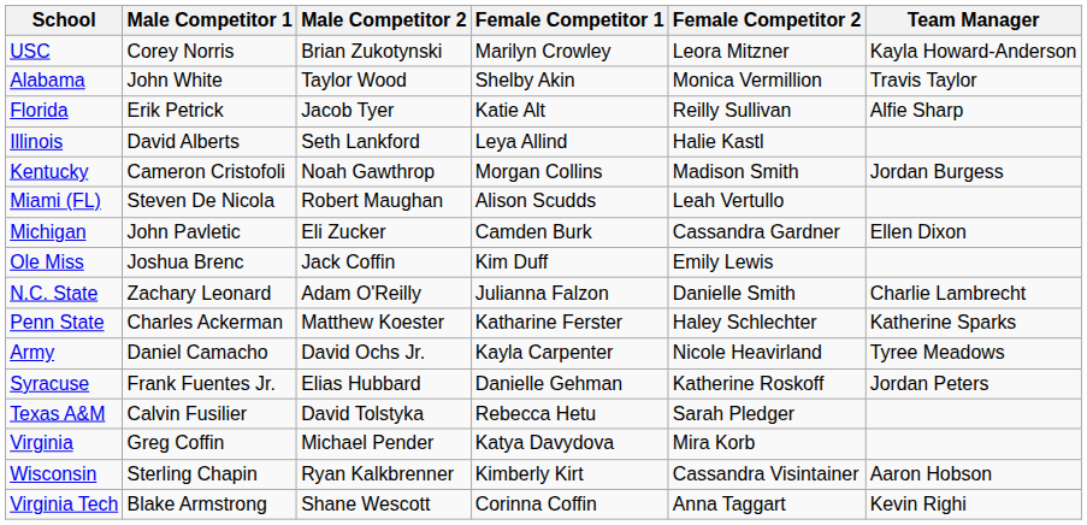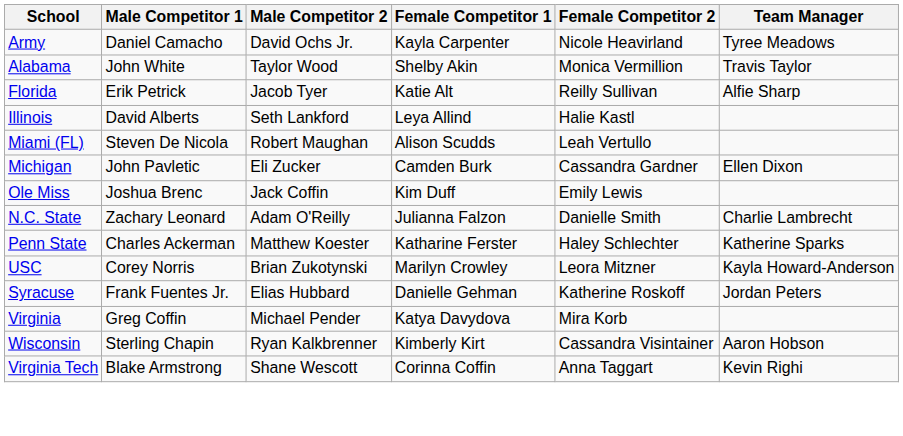 <table class="wikitable">
 <tr>
 <th>School</th>
 <th>Male Competitor 1</th>
 <th>Male Competitor 2</th>
 <th>Female Competitor 1</th>
 <th>Female Competitor 2</th>
 <th>Team Manager</th>
 </tr>
 <tr>
-<td><a href='#'>USC</a></td>
-<td>Corey Norris</td>
-<td>Brian Zukotynski</td>
-<td>Marilyn Crowley</td>
-<td>Leora Mitzner</td>
-<td>Kayla Howard-Anderson</td>
+<td><a href='#'>Army</a></td>
+<td>Daniel Camacho</td>
+<td>David Ochs Jr.</td>
+<td>Kayla Carpenter</td>
+<td>Nicole Heavirland</td>
+<td>Tyree Meadows</td>
 </tr>
 <tr>
 <td><a href='#'>Alabama</a></td>
 <td>John White</td>
 <td>Taylor Wood</td>
 <td>Shelby Akin</td>
 <td>Monica Vermillion</td>
 <td>Travis Taylor</td>
 </tr>
 <tr>
 <td><a href='#'>Florida</a></td>
 <td>Erik Petrick</td>
 <td>Jacob Tyer</td>
 <td>Katie Alt</td>
 <td>Reilly Sullivan</td>
 <td>Alfie Sharp</td>
 </tr>
 <tr>
 <td><a href='#'>Illinois</a></td>
 <td>David Alberts</td>
 <td>Seth Lankford</td>
 <td>Leya Allind</td>
 <td>Halie Kastl</td>
 <td></td>
-</tr>
-<tr>
-<td><a href='#'>Kentucky</a></td>
-<td>Cameron Cristofoli</td>
-<td>Noah Gawthrop</td>
-<td>Morgan Collins</td>
-<td>Madison Smith</td>
-<td>Jordan Burgess</td>
 </tr>
 <tr>
 <td><a href='#'>Miami (FL)</a></td>
 <td>Steven De Nicola</td>
 <td>Robert Maughan</td>
 <td>Alison Scudds</td>
 <td>Leah Vertullo</td>
 <td></td>
 </tr>
 <tr>
 <td><a href='#'>Michigan</a></td>
 <td>John Pavletic</td>
 <td>Eli Zucker</td>
 <td>Camden Burk</td>
 <td>Cassandra Gardner</td>
 <td>Ellen Dixon</td>
 </tr>
 <tr>
 <td><a href='#'>Ole Miss</a></td>
 <td>Joshua Brenc</td>
 <td>Jack Coffin</td>
 <td>Kim Duff</td>
 <td>Emily Lewis</td>
 <td></td>
 </tr>
 <tr>
 <td><a href='#'>N.C. State</a></td>
 <td>Zachary Leonard</td>
 <td>Adam O'Reilly</td>
 <td>Julianna Falzon</td>
 <td>Danielle Smith</td>
 <td>Charlie Lambrecht</td>
 </tr>
 <tr>
 <td><a href='#'>Penn State</a></td>
 <td>Charles Ackerman</td>
 <td>Matthew Koester</td>
 <td>Katharine Ferster</td>
 <td>Haley Schlechter</td>
 <td>Katherine Sparks</td>
 </tr>
 <tr>
-<td><a href='#'>Army</a></td>
-<td>Daniel Camacho</td>
-<td>David Ochs Jr.</td>
-<td>Kayla Carpenter</td>
-<td>Nicole Heavirland</td>
-<td>Tyree Meadows</td>
+<td><a href='#'>USC</a></td>
+<td>Corey Norris</td>
+<td>Brian Zukotynski</td>
+<td>Marilyn Crowley</td>
+<td>Leora Mitzner</td>
+<td>Kayla Howard-Anderson</td>
 </tr>
 <tr>
 <td><a href='#'>Syracuse</a></td>
 <td>Frank Fuentes Jr.</td>
 <td>Elias Hubbard</td>
 <td>Danielle Gehman</td>
 <td>Katherine Roskoff</td>
 <td>Jordan Peters</td>
-</tr>
-<tr>
-<td><a href='#'>Texas A&M</a></td>
-<td>Calvin Fusilier</td>
-<td>David Tolstyka</td>
-<td>Rebecca Hetu</td>
-<td>Sarah Pledger</td>
-<td></td>
 </tr>
 <tr>
 <td><a href='#'>Virginia</a></td>
 <td>Greg Coffin</td>
 <td>Michael Pender</td>
 <td>Katya Davydova</td>
 <td>Mira Korb</td>
 <td></td>
 </tr>
 <tr>
 <td><a href='#'>Wisconsin</a></td>
 <td>Sterling Chapin</td>
 <td>Ryan Kalkbrenner</td>
 <td>Kimberly Kirt</td>
 <td>Cassandra Visintainer</td>
 <td>Aaron Hobson</td>
 </tr>
 <tr>
 <td><a href='#'>Virginia Tech</a></td>
 <td>Blake Armstrong</td>
 <td>Shane Wescott</td>
 <td>Corinna Coffin</td>
 <td>Anna Taggart</td>
 <td>Kevin Righi</td>
 </tr>
 </table>
